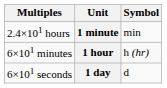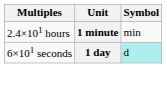 <table class="wikitable">
 <tr>
 <th>Multiples</th>
 <th>Unit</th>
 <th>Symbol</th>
 </tr>
 <tr>
 <td>2.4×10<sup>1</sup> hours</td>
 <th>1 minute</th>
 <td>min</td>
 </tr>
 <tr>
-<td>6×10<sup>1</sup> minutes</td>
-<th>1 hour</th>
-<td>h <em>(hr)</em></td>
-</tr>
-<tr>
 <td>6×10<sup>1</sup> seconds</td>
 <th>1 day</th>
-<td>d</td>
+<td style="background: paleturquoise;">d</td>
 </tr>
 </table>
